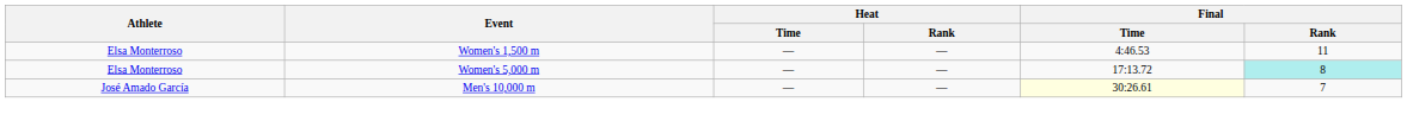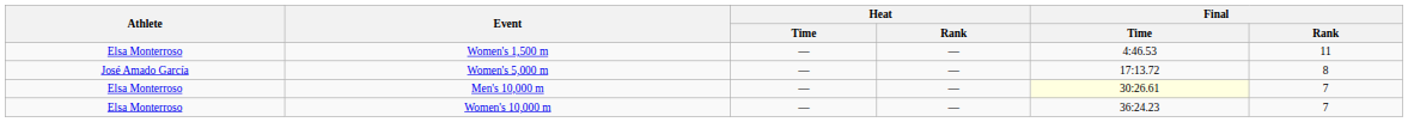 <table class="wikitable" style="font-size:95%; text-align:center;" width="95%">
 <tr>
 <th rowspan="2">Athlete</th>
 <th rowspan="2">Event</th>
 <th colspan="2">Heat</th>
 <th colspan="2">Final</th>
 </tr>
 <tr>
 <th>Time</th>
 <th>Rank</th>
 <th>Time</th>
 <th>Rank</th>
 </tr>
 <tr>
 <td width=20%><a href='#'>Elsa Monterroso</a></td>
 <td><a href='#'>Women's 1,500 m</a></td>
 <td>—</td>
 <td>—</td>
 <td>4:46.53</td>
 <td>11</td>
 </tr>
 <tr>
-<td width=20%><a href='#'>Elsa Monterroso</a></td>
+<td width=20%><a href='#'>José Amado García</a></td>
 <td><a href='#'>Women's 5,000 m</a></td>
 <td>—</td>
 <td>—</td>
 <td>17:13.72</td>
-<td style="background: paleturquoise;">8</td>
+<td>8</td>
 </tr>
 <tr>
-<td width=20%><a href='#'>José Amado García</a></td>
+<td width=20%><a href='#'>Elsa Monterroso</a></td>
 <td><a href='#'>Men's 10,000 m</a></td>
 <td>—</td>
 <td>—</td>
 <td style="background: lightyellow;">30:26.61</td>
 <td>7</td>
 </tr>
+<tr>
+<td width=20%><a href='#'>Elsa Monterroso</a></td>
+<td><a href='#'>Women's 10,000 m</a></td>
+<td>—</td>
+<td>—</td>
+<td>36:24.23</td>
+<td>7</td>
+</tr>
 </table>
